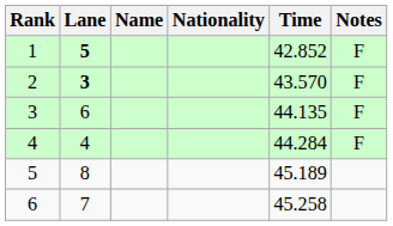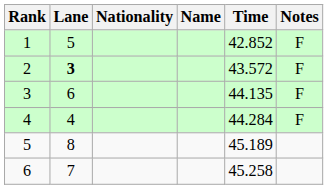 <table class="wikitable sortable" style="text-align:center">
 <tr>
 <th>Rank</th>
 <th>Lane</th>
+<th>Nationality</th>
 <th>Name</th>
-<th>Nationality</th>
 <th>Time</th>
 <th>Notes</th>
 </tr>
 <tr bgcolor=ccffcc>
 <td>1</td>
-<td><strong>5</strong></td>
+<td>5</td>
 <td align=left></td>
 <td align=left></td>
 <td>42.852</td>
 <td>F</td>
 </tr>
 <tr bgcolor=ccffcc>
 <td>2</td>
 <td><strong>3</strong></td>
 <td align=left></td>
 <td align=left></td>
-<td>43.570</td>
+<td>43.572</td>
 <td>F</td>
 </tr>
 <tr bgcolor=ccffcc>
 <td>3</td>
 <td>6</td>
 <td align=left></td>
 <td align=left></td>
 <td>44.135</td>
 <td>F</td>
 </tr>
 <tr bgcolor=ccffcc>
 <td>4</td>
 <td>4</td>
 <td align=left></td>
 <td align=left></td>
 <td>44.284</td>
 <td>F</td>
 </tr>
 <tr>
 <td>5</td>
 <td>8</td>
 <td align=left></td>
 <td align=left></td>
 <td>45.189</td>
 <td></td>
 </tr>
 <tr>
 <td>6</td>
 <td>7</td>
 <td align=left></td>
 <td align=left></td>
 <td>45.258</td>
 <td></td>
 </tr>
 </table>
